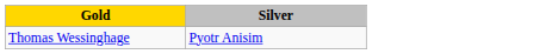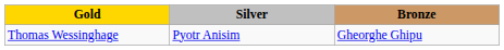 <table class="wikitable" style="text-align:left">
 <tr align="center">
 <td width=200 bgcolor=gold><strong>Gold</strong></td>
 <td width=200 bgcolor=silver><strong>Silver</strong></td>
+<td width=200 bgcolor=CC9966><strong>Bronze</strong></td>
 </tr>
 <tr>
 <td><a href='#'>Thomas Wessinghage</a><br><em></em></td>
 <td><a href='#'>Pyotr Anisim</a><br><em></em></td>
+<td><a href='#'>Gheorghe Ghipu</a><br><em></em></td>
 </tr>
 </table>
